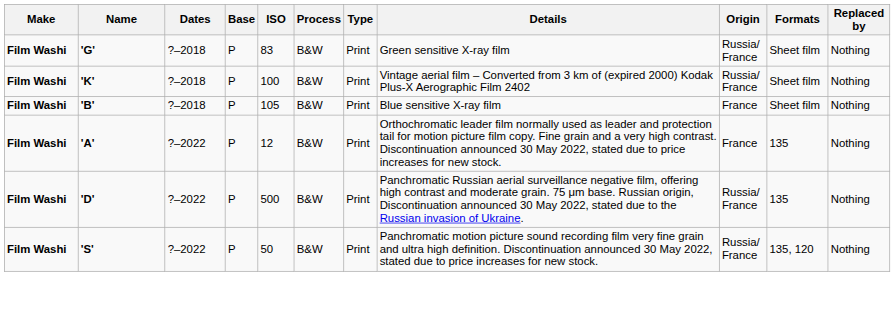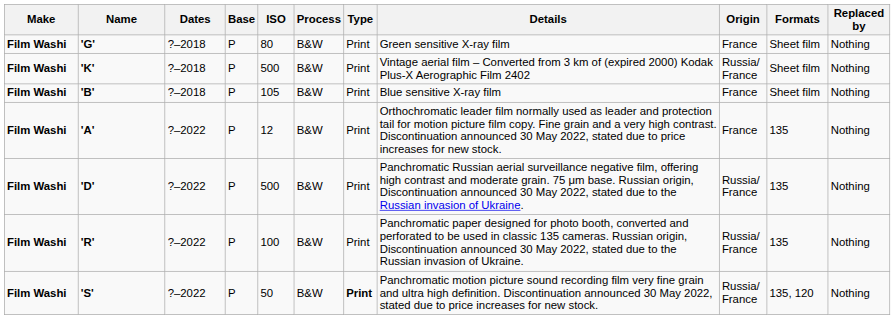 <table class="wikitable">
 <tr>
 <th scope="col" style="width: 100px;">Make</th>
 <th scope="col" style="width: 120px;">Name</th>
 <th scope="col" style="width: 80px;">Dates</th>
 <th scope="col" style="width: 30px;">Base</th>
 <th scope="col" style="width: 45px;">ISO</th>
 <th scope="col" style="width: 40px;">Process</th>
 <th scope="col" style="width: 40px;">Type</th>
 <th scope="col" style="width: 500px;">Details</th>
 <th scope="col" style="width: 60px;">Origin</th>
 <th scope="col" style="width: 80px;">Formats</th>
 <th scope="col" style="width: 80px;">Replaced by</th>
 </tr>
 <tr>
 <td><strong>Film Washi</strong></td>
 <td><strong> 'G' </strong></td>
 <td>?–2018</td>
 <td>P</td>
-<td>83</td>
+<td>80</td>
 <td>B&W</td>
 <td>Print</td>
 <td>Green sensitive X-ray film</td>
-<td>Russia/ France</td>
+<td>France</td>
 <td>Sheet film</td>
 <td>Nothing</td>
 </tr>
 <tr>
 <td><strong>Film Washi</strong></td>
 <td><strong> 'K' </strong></td>
 <td>?–2018</td>
 <td>P</td>
-<td>100</td>
+<td>500</td>
 <td>B&W</td>
 <td>Print</td>
 <td>Vintage aerial film – Converted from 3 km of (expired 2000) Kodak Plus-X Aerographic Film 2402</td>
 <td>Russia/ France</td>
 <td>Sheet film</td>
 <td>Nothing</td>
 </tr>
 <tr>
 <td><strong>Film Washi</strong></td>
 <td><strong> 'B' </strong></td>
 <td>?–2018</td>
 <td>P</td>
 <td>105</td>
 <td>B&W</td>
 <td>Print</td>
 <td>Blue sensitive X-ray film</td>
 <td>France</td>
 <td>Sheet film</td>
 <td>Nothing</td>
 </tr>
 <tr>
 <td><strong>Film Washi</strong></td>
 <td><strong> 'A' </strong></td>
 <td>?–2022</td>
 <td>P</td>
 <td>12</td>
 <td>B&W</td>
 <td>Print</td>
 <td>Orthochromatic leader film normally used as leader and protection tail for motion picture film copy. Fine grain and a very high contrast. Discontinuation announced 30 May 2022, stated due to price increases for new stock.</td>
 <td>France</td>
 <td>135</td>
 <td>Nothing</td>
 </tr>
 <tr>
 <td><strong>Film Washi</strong></td>
 <td><strong> 'D' </strong></td>
 <td>?–2022</td>
 <td>P</td>
 <td>500</td>
 <td>B&W</td>
 <td>Print</td>
 <td>Panchromatic Russian aerial surveillance negative film, offering high contrast and moderate grain. 75 μm base. Russian origin, Discontinuation announced 30 May 2022, stated due to the <a href='#'>Russian invasion of Ukraine</a>.</td>
 <td>Russia/ France</td>
 <td>135</td>
 <td>Nothing</td>
 </tr>
 <tr>
 <td><strong>Film Washi</strong></td>
+<td><strong> 'R' </strong></td>
+<td>?–2022</td>
+<td>P</td>
+<td>100</td>
+<td>B&W</td>
+<td>Print</td>
+<td>Panchromatic paper designed for photo booth, converted and perforated to be used in classic 135 cameras. Russian origin, Discontinuation announced 30 May 2022, stated due to the Russian invasion of Ukraine.</td>
+<td>Russia/ France</td>
+<td>135</td>
+<td>Nothing</td>
+</tr>
+<tr>
+<td><strong>Film Washi</strong></td>
 <td><strong> 'S' </strong></td>
 <td>?–2022</td>
 <td>P</td>
 <td>50</td>
 <td>B&W</td>
-<td>Print</td>
+<td><strong>Print</strong></td>
 <td>Panchromatic motion picture sound recording film very fine grain and ultra high definition. Discontinuation announced 30 May 2022, stated due to price increases for new stock.</td>
 <td>Russia/ France</td>
 <td>135, 120</td>
 <td>Nothing</td>
 </tr>
 </table>
